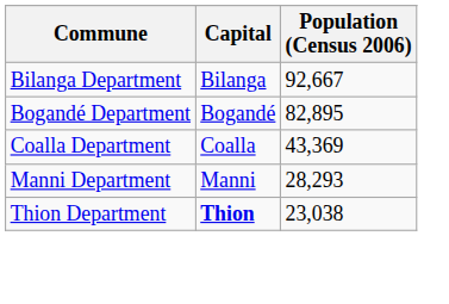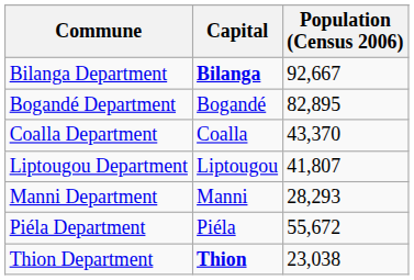 <table class="wikitable">
 <tr>
 </tr>
 <tr>
 <th>Commune</th>
 <th>Capital</th>
 <th>Population<br>(Census 2006)</th>
 </tr>
 <tr>
 <td><a href='#'>Bilanga Department</a></td>
-<td><a href='#'>Bilanga</a></td>
+<td><strong><a href='#'>Bilanga</a></strong></td>
 <td>92,667</td>
 </tr>
 <tr>
 <td><a href='#'>Bogandé Department</a></td>
 <td><a href='#'>Bogandé</a></td>
 <td>82,895</td>
 </tr>
 <tr>
 <td><a href='#'>Coalla Department</a></td>
 <td><a href='#'>Coalla</a></td>
-<td>43,369</td>
+<td>43,370</td>
+</tr>
+<tr>
+<td><a href='#'>Liptougou Department</a></td>
+<td><a href='#'>Liptougou</a></td>
+<td>41,807</td>
 </tr>
 <tr>
 <td><a href='#'>Manni Department</a></td>
 <td><a href='#'>Manni</a></td>
 <td>28,293</td>
 </tr>
 <tr>
+<td><a href='#'>Piéla Department</a></td>
+<td><a href='#'>Piéla</a></td>
+<td>55,672</td>
+</tr>
+<tr>
 <td><a href='#'>Thion Department</a></td>
 <td><strong><a href='#'>Thion</a></strong></td>
 <td>23,038</td>
 </tr>
 </table>
